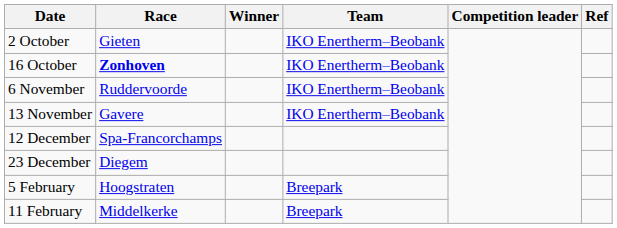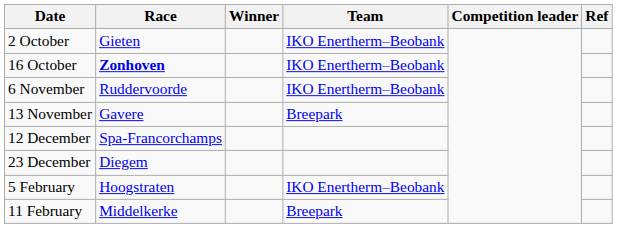 <table class="wikitable">
 <tr>
 <th>Date</th>
 <th>Race</th>
 <th>Winner</th>
 <th>Team</th>
 <th>Competition leader</th>
 <th>Ref</th>
 </tr>
 <tr>
 <td>2 October</td>
 <td><a href='#'>Gieten</a></td>
 <td></td>
 <td><a href='#'>IKO Enertherm–Beobank</a></td>
 <td rowspan=8></td>
 <td></td>
 </tr>
 <tr>
 <td>16 October</td>
 <td><strong><a href='#'>Zonhoven</a></strong></td>
 <td></td>
 <td><a href='#'>IKO Enertherm–Beobank</a></td>
 <td></td>
 </tr>
 <tr>
 <td>6 November</td>
 <td><a href='#'>Ruddervoorde</a></td>
 <td></td>
 <td><a href='#'>IKO Enertherm–Beobank</a></td>
 <td></td>
 </tr>
 <tr>
 <td>13 November</td>
 <td><a href='#'>Gavere</a></td>
 <td></td>
-<td><a href='#'>IKO Enertherm–Beobank</a></td>
+<td><a href='#'>Breepark</a></td>
 <td></td>
 </tr>
 <tr>
 <td>12 December</td>
 <td><a href='#'>Spa-Francorchamps</a></td>
 <td></td>
 <td></td>
 <td></td>
 </tr>
 <tr>
 <td>23 December</td>
 <td><a href='#'>Diegem</a></td>
 <td></td>
 <td></td>
 <td></td>
 </tr>
 <tr>
 <td>5 February</td>
 <td><a href='#'>Hoogstraten</a></td>
 <td></td>
-<td><a href='#'>Breepark</a></td>
+<td><a href='#'>IKO Enertherm–Beobank</a></td>
 <td></td>
 </tr>
 <tr>
 <td>11 February</td>
 <td><a href='#'>Middelkerke</a></td>
 <td></td>
 <td><a href='#'>Breepark</a></td>
 <td></td>
 </tr>
 </table>
